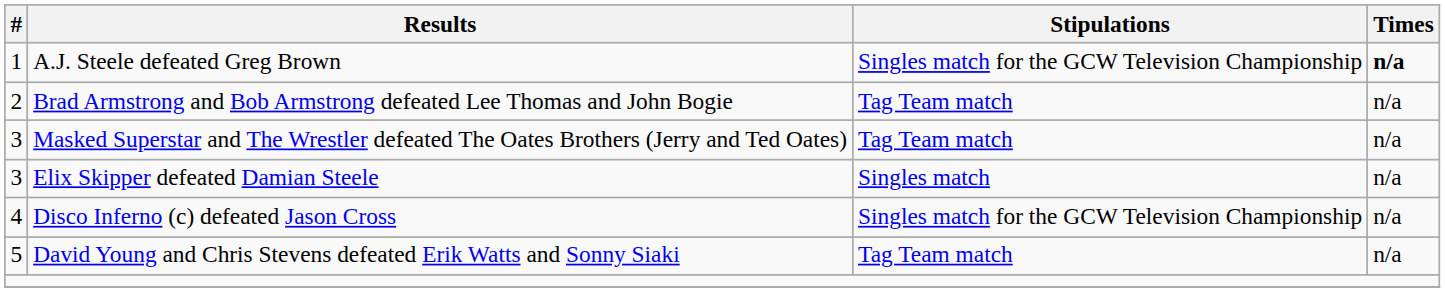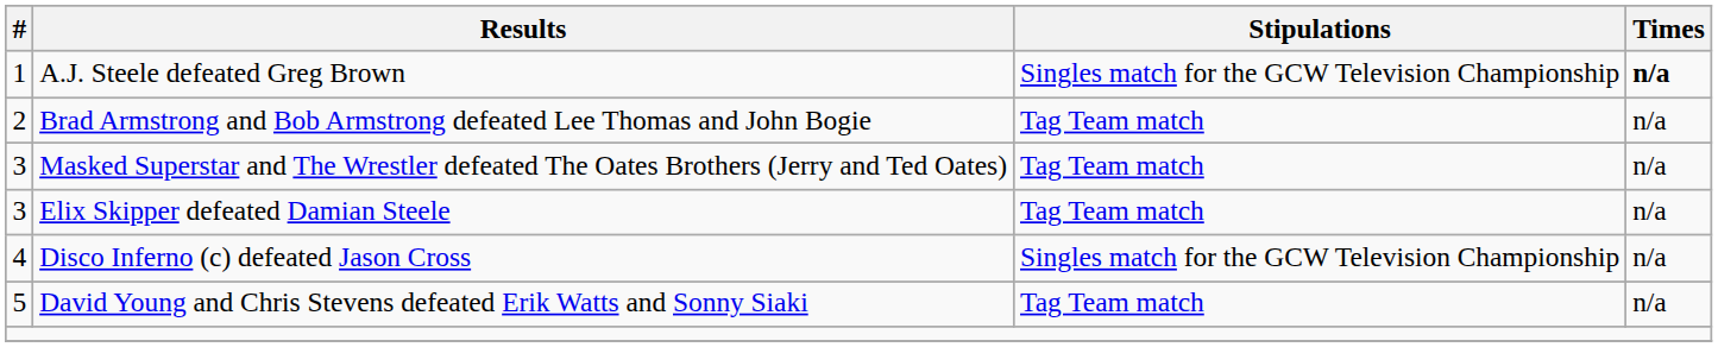 <table style="font-size: 85%" class="wikitable sortable">
 <tr>
 <th><strong>#</strong></th>
 <th><strong>Results</strong></th>
 <th><strong>Stipulations</strong></th>
 <th><strong>Times</strong></th>
 </tr>
 <tr>
 <td>1</td>
 <td>A.J. Steele defeated Greg Brown</td>
 <td><a href='#'>Singles match</a> for the GCW Television Championship</td>
 <td><strong>n/a</strong></td>
 </tr>
 <tr>
 <td>2</td>
 <td><a href='#'>Brad Armstrong</a> and <a href='#'>Bob Armstrong</a> defeated Lee Thomas and John Bogie</td>
 <td><a href='#'>Tag Team match</a></td>
 <td>n/a</td>
 </tr>
 <tr>
 <td>3</td>
 <td><a href='#'>Masked Superstar</a> and <a href='#'>The Wrestler</a> defeated The Oates Brothers (Jerry and Ted Oates)</td>
 <td><a href='#'>Tag Team match</a></td>
 <td>n/a</td>
 </tr>
 <tr>
 <td>3</td>
 <td><a href='#'>Elix Skipper</a> defeated <a href='#'>Damian Steele</a></td>
-<td><a href='#'>Singles match</a></td>
+<td><a href='#'>Tag Team match</a></td>
 <td>n/a</td>
 </tr>
 <tr>
 <td>4</td>
 <td><a href='#'>Disco Inferno</a> (c) defeated <a href='#'>Jason Cross</a></td>
 <td><a href='#'>Singles match</a> for the GCW Television Championship</td>
 <td>n/a</td>
 </tr>
 <tr>
 <td>5</td>
 <td><a href='#'>David Young</a> and Chris Stevens defeated <a href='#'>Erik Watts</a> and <a href='#'>Sonny Siaki</a></td>
 <td><a href='#'>Tag Team match</a></td>
 <td>n/a</td>
 </tr>
 <tr>
 <td colspan="4"></td>
 </tr>
 <tr>
 </tr>
 </table>
